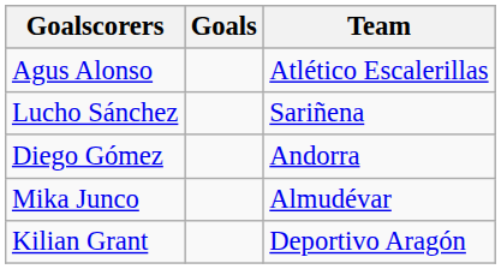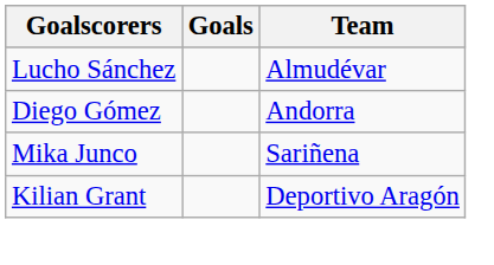 <table class="wikitable sortable" class="wikitable">
 <tr style="background:#ccc; text-align:center;">
 <th>Goalscorers</th>
 <th>Goals</th>
 <th>Team</th>
 </tr>
 <tr>
-<td> <a href='#'>Agus Alonso</a></td>
-<td></td>
-<td><a href='#'>Atlético Escalerillas</a></td>
-</tr>
-<tr>
 <td> <a href='#'>Lucho Sánchez</a></td>
 <td></td>
-<td><a href='#'>Sariñena</a></td>
+<td><a href='#'>Almudévar</a></td>
 </tr>
 <tr>
 <td> <a href='#'>Diego Gómez</a></td>
 <td></td>
 <td><a href='#'>Andorra</a></td>
 </tr>
 <tr>
 <td> <a href='#'>Mika Junco</a></td>
 <td></td>
-<td><a href='#'>Almudévar</a></td>
+<td><a href='#'>Sariñena</a></td>
 </tr>
 <tr>
 <td> <a href='#'>Kilian Grant</a></td>
 <td></td>
 <td><a href='#'>Deportivo Aragón</a></td>
 </tr>
 </table>
